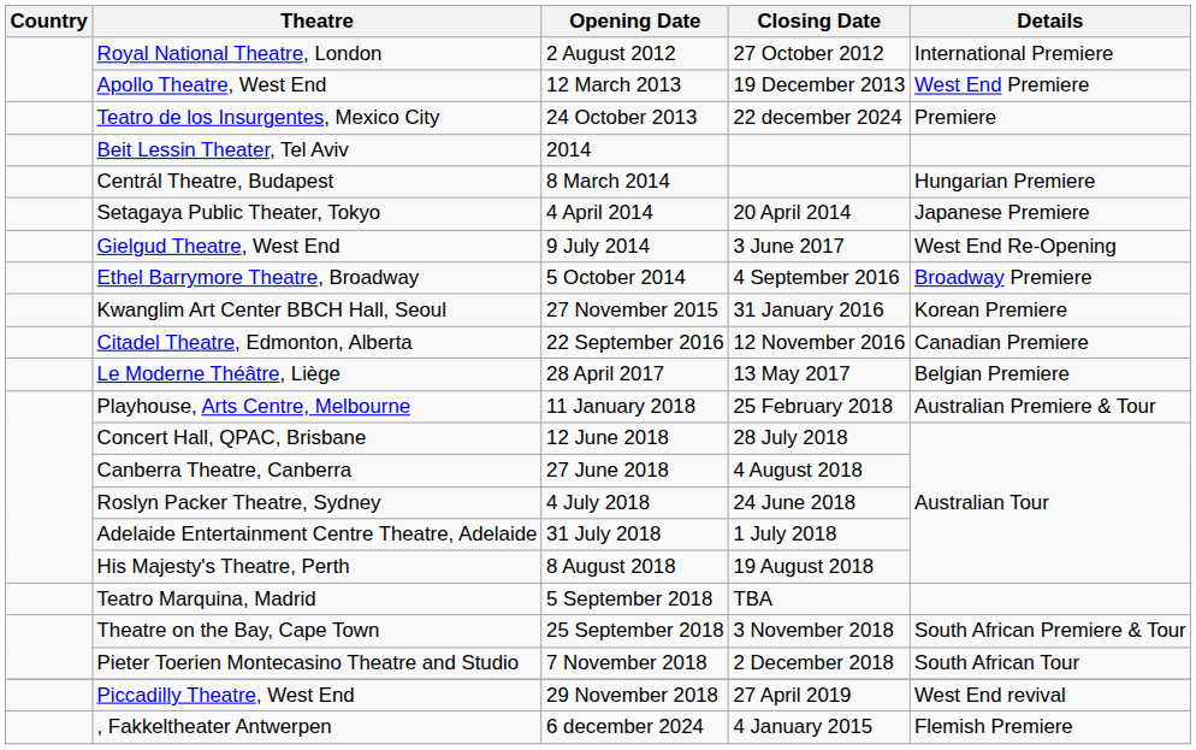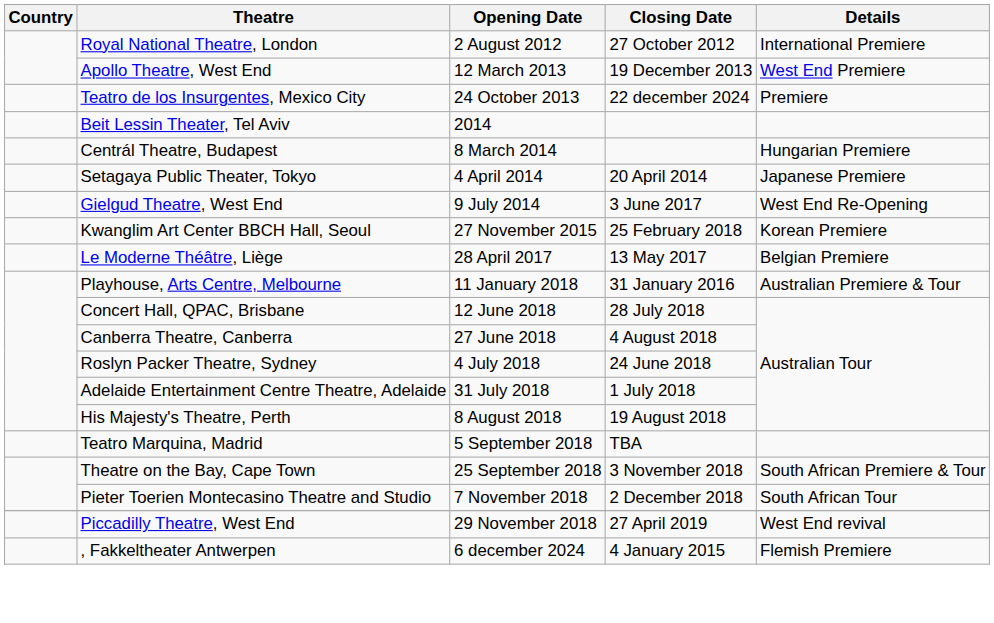 <table class="wikitable">
 <tr>
 <th>Country</th>
 <th>Theatre</th>
 <th>Opening Date</th>
 <th>Closing Date</th>
 <th>Details</th>
 </tr>
 <tr>
 <td rowspan="2"></td>
 <td><a href='#'>Royal National Theatre</a>, London</td>
 <td>2 August 2012</td>
 <td>27 October 2012</td>
 <td>International Premiere</td>
 </tr>
 <tr>
 <td><a href='#'>Apollo Theatre</a>, West End</td>
 <td>12 March 2013</td>
 <td>19 December 2013</td>
 <td><a href='#'>West End</a> Premiere</td>
 </tr>
 <tr>
 <td></td>
 <td><a href='#'>Teatro de los Insurgentes</a>, Mexico City</td>
 <td>24 October 2013</td>
 <td>22 december 2024</td>
 <td>Premiere</td>
 </tr>
 <tr>
 <td></td>
 <td><a href='#'>Beit Lessin Theater</a>, Tel Aviv</td>
 <td>2014</td>
 <td></td>
 <td></td>
 </tr>
 <tr>
 <td></td>
 <td>Centrál Theatre, Budapest</td>
 <td>8 March 2014</td>
 <td></td>
 <td>Hungarian Premiere</td>
 </tr>
 <tr>
 <td></td>
 <td>Setagaya Public Theater, Tokyo</td>
 <td>4 April 2014</td>
 <td>20 April 2014</td>
 <td>Japanese Premiere</td>
 </tr>
 <tr>
 <td></td>
 <td><a href='#'>Gielgud Theatre</a>, West End</td>
 <td nowrap>9 July 2014</td>
 <td>3 June 2017</td>
 <td>West End Re-Opening</td>
 </tr>
 <tr>
 <td></td>
-<td><a href='#'>Ethel Barrymore Theatre</a>, Broadway</td>
-<td nowrap>5 October 2014</td>
-<td>4 September 2016</td>
-<td><a href='#'>Broadway</a> Premiere</td>
-</tr>
-<tr>
-<td></td>
 <td>Kwanglim Art Center BBCH Hall, Seoul</td>
 <td>27 November 2015</td>
-<td>31 January 2016</td>
+<td>25 February 2018</td>
 <td>Korean Premiere</td>
-</tr>
-<tr>
-<td></td>
-<td><a href='#'>Citadel Theatre</a>, Edmonton, Alberta</td>
-<td>22 September 2016</td>
-<td>12 November 2016</td>
-<td>Canadian Premiere</td>
 </tr>
 <tr>
 <td></td>
 <td><a href='#'>Le Moderne Théâtre</a>, Liège</td>
 <td>28 April 2017</td>
 <td>13 May 2017</td>
 <td>Belgian Premiere</td>
 </tr>
 <tr>
 <td rowspan="6"></td>
 <td>Playhouse, <a href='#'>Arts Centre, Melbourne</a></td>
 <td>11 January 2018</td>
-<td>25 February 2018</td>
+<td>31 January 2016</td>
 <td>Australian Premiere & Tour</td>
 </tr>
 <tr>
 <td>Concert Hall, QPAC, Brisbane</td>
 <td>12 June 2018</td>
 <td>28 July 2018</td>
 <td rowspan="5">Australian Tour</td>
 </tr>
 <tr>
 <td>Canberra Theatre, Canberra</td>
 <td>27 June 2018</td>
 <td>4 August 2018</td>
 </tr>
 <tr>
 <td>Roslyn Packer Theatre, Sydney</td>
 <td>4 July 2018</td>
 <td>24 June 2018</td>
 </tr>
 <tr>
 <td>Adelaide Entertainment Centre Theatre, Adelaide</td>
 <td>31 July 2018</td>
 <td>1 July 2018</td>
 </tr>
 <tr>
 <td>His Majesty's Theatre, Perth</td>
 <td>8 August 2018</td>
 <td>19 August 2018</td>
 </tr>
 <tr>
 <td></td>
 <td>Teatro Marquina, Madrid</td>
 <td>5 September 2018</td>
 <td>TBA</td>
 <td></td>
 </tr>
 <tr>
 <td rowspan="2"></td>
 <td>Theatre on the Bay, Cape Town</td>
 <td>25 September 2018</td>
 <td>3 November 2018</td>
 <td>South African Premiere & Tour</td>
 </tr>
 <tr>
 <td>Pieter Toerien Montecasino Theatre and Studio</td>
 <td>7 November 2018</td>
 <td>2 December 2018</td>
 <td>South African Tour</td>
 </tr>
 <tr>
 </tr>
 <tr>
 <td></td>
 <td><a href='#'>Piccadilly Theatre</a>, West End</td>
 <td>29 November 2018</td>
 <td>27 April 2019</td>
 <td>West End revival</td>
 </tr>
 <tr>
 <td></td>
 <td>, Fakkeltheater Antwerpen</td>
 <td>6 december 2024</td>
 <td>4 January 2015</td>
 <td>Flemish Premiere</td>
 </tr>
 </table>
